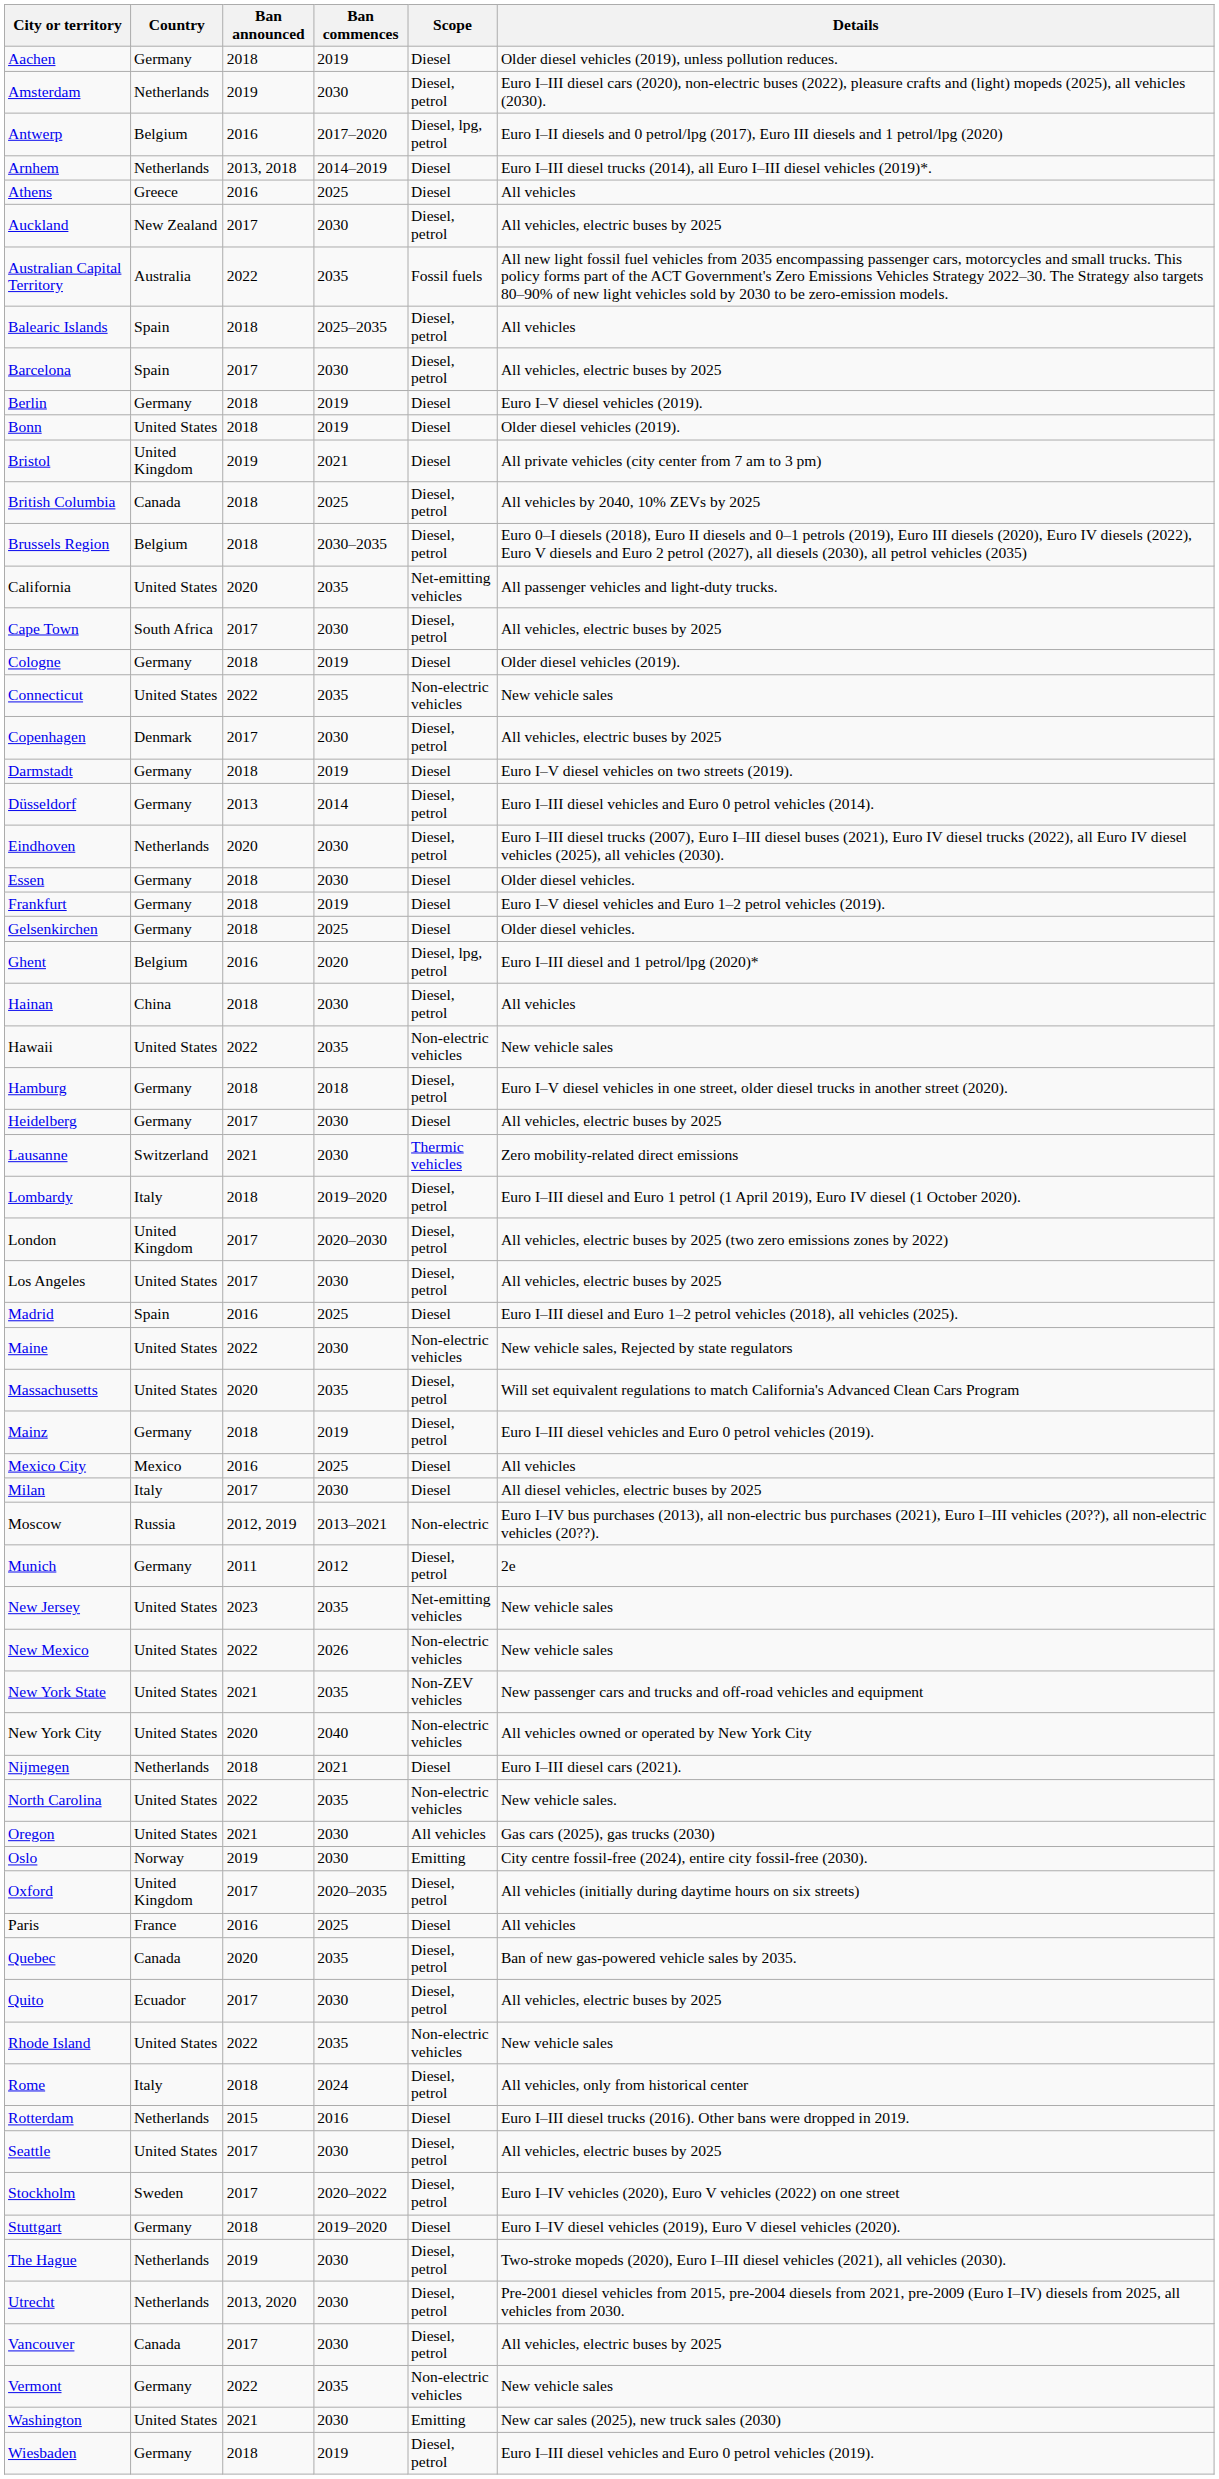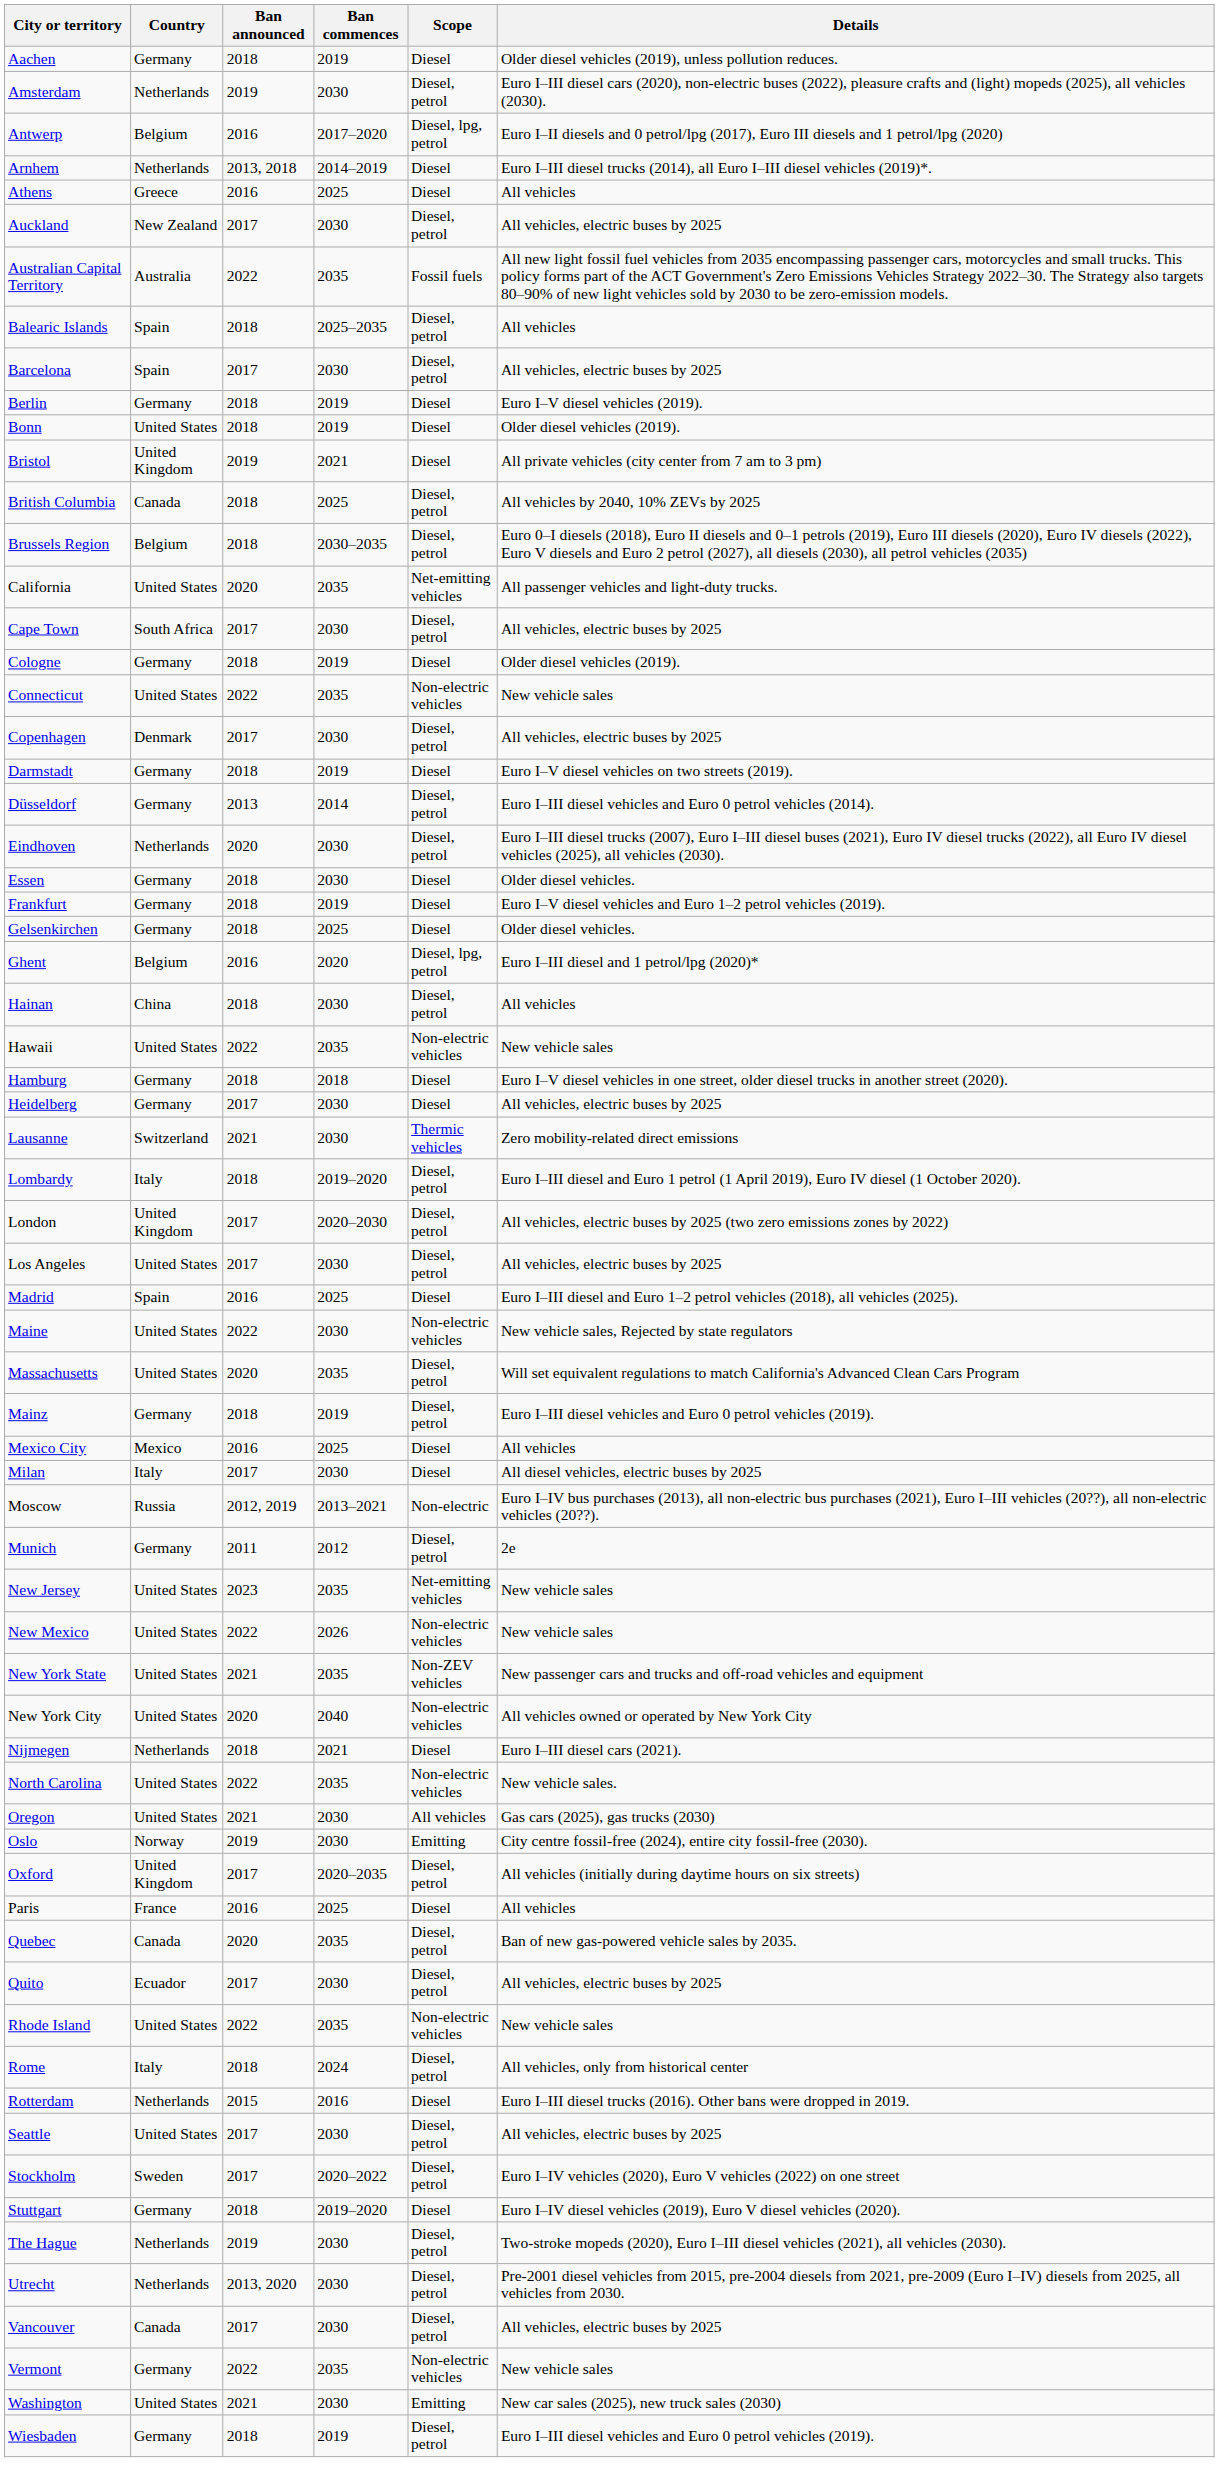 <table class="wikitable sortable">
 <tr>
 <th>City or territory</th>
 <th>Country</th>
 <th>Ban announced</th>
 <th>Ban commences</th>
 <th>Scope</th>
 <th>Details</th>
 </tr>
 <tr>
 <td><a href='#'>Aachen</a></td>
 <td>Germany</td>
 <td>2018</td>
 <td>2019</td>
 <td>Diesel</td>
 <td>Older diesel vehicles (2019), unless pollution reduces.</td>
 </tr>
 <tr>
 <td><a href='#'>Amsterdam</a></td>
 <td>Netherlands</td>
 <td>2019</td>
 <td>2030</td>
 <td>Diesel, petrol</td>
 <td>Euro I–III diesel cars (2020), non-electric buses (2022), pleasure crafts and (light) mopeds (2025), all vehicles (2030).</td>
 </tr>
 <tr>
 <td><a href='#'>Antwerp</a></td>
 <td>Belgium</td>
 <td>2016</td>
 <td>2017–2020</td>
 <td>Diesel, lpg, petrol</td>
 <td>Euro I–II diesels and 0 petrol/lpg (2017), Euro III diesels and 1 petrol/lpg (2020)</td>
 </tr>
 <tr>
 <td><a href='#'>Arnhem</a></td>
 <td>Netherlands</td>
 <td>2013, 2018</td>
 <td>2014–2019</td>
 <td>Diesel</td>
 <td>Euro I–III diesel trucks (2014), all Euro I–III diesel vehicles (2019)*.</td>
 </tr>
 <tr>
 <td><a href='#'>Athens</a></td>
 <td>Greece</td>
 <td>2016</td>
 <td>2025</td>
 <td>Diesel</td>
 <td>All vehicles</td>
 </tr>
 <tr>
 <td><a href='#'>Auckland</a></td>
 <td>New Zealand</td>
 <td>2017</td>
 <td>2030</td>
 <td>Diesel, petrol</td>
 <td>All vehicles, electric buses by 2025</td>
 </tr>
 <tr>
 <td><a href='#'>Australian Capital Territory</a></td>
 <td>Australia</td>
 <td>2022</td>
 <td>2035</td>
 <td>Fossil fuels</td>
 <td>All new light fossil fuel vehicles from 2035 encompassing passenger cars, motorcycles and small trucks. This policy forms part of the ACT Government's Zero Emissions Vehicles Strategy 2022–30. The Strategy also targets 80–90% of new light vehicles sold by 2030 to be zero-emission models.</td>
 </tr>
 <tr>
 <td><a href='#'>Balearic Islands</a></td>
 <td>Spain</td>
 <td>2018</td>
 <td>2025–2035</td>
 <td>Diesel, petrol</td>
 <td>All vehicles</td>
 </tr>
 <tr>
 <td><a href='#'>Barcelona</a></td>
 <td>Spain</td>
 <td>2017</td>
 <td>2030</td>
 <td>Diesel, petrol</td>
 <td>All vehicles, electric buses by 2025</td>
 </tr>
 <tr>
 <td><a href='#'>Berlin</a></td>
 <td>Germany</td>
 <td>2018</td>
 <td>2019</td>
 <td>Diesel</td>
 <td>Euro I–V diesel vehicles (2019).</td>
 </tr>
 <tr>
 <td><a href='#'>Bonn</a></td>
 <td>United States</td>
 <td>2018</td>
 <td>2019</td>
 <td>Diesel</td>
 <td>Older diesel vehicles (2019).</td>
 </tr>
 <tr>
 <td><a href='#'>Bristol</a></td>
 <td>United Kingdom</td>
 <td>2019</td>
 <td>2021</td>
 <td>Diesel</td>
 <td>All private vehicles (city center from 7 am to 3 pm)</td>
 </tr>
 <tr>
 <td><a href='#'>British Columbia</a></td>
 <td>Canada</td>
 <td>2018</td>
 <td>2025</td>
 <td>Diesel, petrol</td>
 <td>All vehicles by 2040, 10% ZEVs by 2025</td>
 </tr>
 <tr>
 <td><a href='#'>Brussels Region</a></td>
 <td>Belgium</td>
 <td>2018</td>
 <td>2030–2035</td>
 <td>Diesel, petrol</td>
 <td>Euro 0–I diesels (2018), Euro II diesels and 0–1 petrols (2019), Euro III diesels (2020), Euro IV diesels (2022), Euro V diesels and Euro 2 petrol (2027), all diesels (2030), all petrol vehicles (2035)</td>
 </tr>
 <tr>
 <td>California</td>
 <td>United States</td>
 <td>2020</td>
 <td>2035</td>
 <td>Net-emitting vehicles</td>
 <td>All passenger vehicles and light-duty trucks.</td>
 </tr>
 <tr>
 <td><a href='#'>Cape Town</a></td>
 <td>South Africa</td>
 <td>2017</td>
 <td>2030</td>
 <td>Diesel, petrol</td>
 <td>All vehicles, electric buses by 2025</td>
 </tr>
 <tr>
 <td><a href='#'>Cologne</a></td>
 <td>Germany</td>
 <td>2018</td>
 <td>2019</td>
 <td>Diesel</td>
 <td>Older diesel vehicles (2019).</td>
 </tr>
 <tr>
 <td><a href='#'>Connecticut</a></td>
 <td>United States</td>
 <td>2022</td>
 <td>2035</td>
 <td>Non-electric vehicles</td>
 <td>New vehicle sales</td>
 </tr>
 <tr>
 <td><a href='#'>Copenhagen</a></td>
 <td>Denmark</td>
 <td>2017</td>
 <td>2030</td>
 <td>Diesel, petrol</td>
 <td>All vehicles, electric buses by 2025</td>
 </tr>
 <tr>
 <td><a href='#'>Darmstadt</a></td>
 <td>Germany</td>
 <td>2018</td>
 <td>2019</td>
 <td>Diesel</td>
 <td>Euro I–V diesel vehicles on two streets (2019).</td>
 </tr>
 <tr>
 <td><a href='#'>Düsseldorf</a></td>
 <td>Germany</td>
 <td>2013</td>
 <td>2014</td>
 <td>Diesel, petrol</td>
 <td>Euro I–III diesel vehicles and Euro 0 petrol vehicles (2014).</td>
 </tr>
 <tr>
 <td><a href='#'>Eindhoven</a></td>
 <td>Netherlands</td>
 <td>2020</td>
 <td>2030</td>
 <td>Diesel, petrol</td>
 <td>Euro I–III diesel trucks (2007), Euro I–III diesel buses (2021), Euro IV diesel trucks (2022), all Euro IV diesel vehicles (2025), all vehicles (2030).</td>
 </tr>
 <tr>
 <td><a href='#'>Essen</a></td>
 <td>Germany</td>
 <td>2018</td>
 <td>2030</td>
 <td>Diesel</td>
 <td>Older diesel vehicles.</td>
 </tr>
 <tr>
 <td><a href='#'>Frankfurt</a></td>
 <td>Germany</td>
 <td>2018</td>
 <td>2019</td>
 <td>Diesel</td>
 <td>Euro I–V diesel vehicles and Euro 1–2 petrol vehicles (2019).</td>
 </tr>
 <tr>
 <td><a href='#'>Gelsenkirchen</a></td>
 <td>Germany</td>
 <td>2018</td>
 <td>2025</td>
 <td>Diesel</td>
 <td>Older diesel vehicles.</td>
 </tr>
 <tr>
 <td><a href='#'>Ghent</a></td>
 <td>Belgium</td>
 <td>2016</td>
 <td>2020</td>
 <td>Diesel, lpg, petrol</td>
 <td>Euro I–III diesel and 1 petrol/lpg (2020)*</td>
 </tr>
 <tr>
 <td><a href='#'>Hainan</a></td>
 <td>China</td>
 <td>2018</td>
 <td>2030</td>
 <td>Diesel, petrol</td>
 <td>All vehicles</td>
 </tr>
 <tr>
 <td>Hawaii</td>
 <td>United States</td>
 <td>2022</td>
 <td>2035</td>
 <td>Non-electric vehicles</td>
 <td>New vehicle sales</td>
 </tr>
 <tr>
 <td><a href='#'>Hamburg</a></td>
 <td>Germany</td>
 <td>2018</td>
 <td>2018</td>
-<td>Diesel, petrol</td>
+<td>Diesel</td>
 <td>Euro I–V diesel vehicles in one street, older diesel trucks in another street (2020).</td>
 </tr>
 <tr>
 <td><a href='#'>Heidelberg</a></td>
 <td>Germany</td>
 <td>2017</td>
 <td>2030</td>
 <td>Diesel</td>
 <td>All vehicles, electric buses by 2025</td>
 </tr>
 <tr>
 <td><a href='#'>Lausanne</a></td>
 <td>Switzerland</td>
 <td>2021</td>
 <td>2030</td>
 <td><a href='#'>Thermic vehicles</a></td>
 <td>Zero mobility-related direct emissions</td>
 </tr>
 <tr>
 <td><a href='#'>Lombardy</a></td>
 <td>Italy</td>
 <td>2018</td>
 <td>2019–2020</td>
 <td>Diesel, petrol</td>
 <td>Euro I–III diesel and Euro 1 petrol (1 April 2019), Euro IV diesel (1 October 2020).</td>
 </tr>
 <tr>
 <td>London</td>
 <td>United Kingdom</td>
 <td>2017</td>
 <td>2020–2030</td>
 <td>Diesel, petrol</td>
 <td>All vehicles, electric buses by 2025 (two zero emissions zones by 2022)</td>
 </tr>
 <tr>
 <td>Los Angeles</td>
 <td>United States</td>
 <td>2017</td>
 <td>2030</td>
 <td>Diesel, petrol</td>
 <td>All vehicles, electric buses by 2025</td>
 </tr>
 <tr>
 <td><a href='#'>Madrid</a></td>
 <td>Spain</td>
 <td>2016</td>
 <td>2025</td>
 <td>Diesel</td>
 <td>Euro I–III diesel and Euro 1–2 petrol vehicles (2018), all vehicles (2025).</td>
 </tr>
 <tr>
 <td><a href='#'>Maine</a></td>
 <td>United States</td>
 <td>2022</td>
 <td>2030</td>
 <td>Non-electric vehicles</td>
 <td>New vehicle sales, Rejected by state regulators</td>
 </tr>
 <tr>
 <td><a href='#'>Massachusetts</a></td>
 <td>United States</td>
 <td>2020</td>
 <td>2035</td>
 <td>Diesel, petrol</td>
 <td>Will set equivalent regulations to match California's Advanced Clean Cars Program</td>
 </tr>
 <tr>
 <td><a href='#'>Mainz</a></td>
 <td>Germany</td>
 <td>2018</td>
 <td>2019</td>
 <td>Diesel, petrol</td>
 <td>Euro I–III diesel vehicles and Euro 0 petrol vehicles (2019).</td>
 </tr>
 <tr>
 <td><a href='#'>Mexico City</a></td>
 <td>Mexico</td>
 <td>2016</td>
 <td>2025</td>
 <td>Diesel</td>
 <td>All vehicles</td>
 </tr>
 <tr>
 <td><a href='#'>Milan</a></td>
 <td>Italy</td>
 <td>2017</td>
 <td>2030</td>
 <td>Diesel</td>
 <td>All diesel vehicles, electric buses by 2025</td>
 </tr>
 <tr>
 <td>Moscow</td>
 <td>Russia</td>
 <td>2012, 2019</td>
 <td>2013–2021</td>
 <td>Non-electric</td>
 <td>Euro I–IV bus purchases (2013), all non-electric bus purchases (2021), Euro I–III vehicles (20??), all non-electric vehicles (20??).</td>
 </tr>
 <tr>
 <td><a href='#'>Munich</a></td>
 <td>Germany</td>
 <td>2011</td>
 <td>2012</td>
 <td>Diesel, petrol</td>
 <td>2e</td>
 </tr>
 <tr>
 <td><a href='#'>New Jersey</a></td>
 <td>United States</td>
 <td>2023</td>
 <td>2035</td>
 <td>Net-emitting vehicles</td>
 <td>New vehicle sales</td>
 </tr>
 <tr>
 <td><a href='#'>New Mexico</a></td>
 <td>United States</td>
 <td>2022</td>
 <td>2026</td>
 <td>Non-electric vehicles</td>
 <td>New vehicle sales</td>
 </tr>
 <tr>
 <td><a href='#'>New York State</a></td>
 <td>United States</td>
 <td>2021</td>
 <td>2035</td>
 <td>Non-ZEV vehicles</td>
 <td>New passenger cars and trucks and off-road vehicles and equipment</td>
 </tr>
 <tr>
 <td>New York City</td>
 <td>United States</td>
 <td>2020</td>
 <td>2040</td>
 <td>Non-electric vehicles</td>
 <td>All vehicles owned or operated by New York City</td>
 </tr>
 <tr>
 <td><a href='#'>Nijmegen</a></td>
 <td>Netherlands</td>
 <td>2018</td>
 <td>2021</td>
 <td>Diesel</td>
 <td>Euro I–III diesel cars (2021).</td>
 </tr>
 <tr>
 <td><a href='#'>North Carolina</a></td>
 <td>United States</td>
 <td>2022</td>
 <td>2035</td>
 <td>Non-electric vehicles</td>
 <td>New vehicle sales.</td>
 </tr>
 <tr>
 <td><a href='#'>Oregon</a></td>
 <td>United States</td>
 <td>2021</td>
 <td>2030</td>
 <td>All vehicles</td>
 <td>Gas cars (2025), gas trucks (2030)</td>
 </tr>
 <tr>
 <td><a href='#'>Oslo</a></td>
 <td>Norway</td>
 <td>2019</td>
 <td>2030</td>
 <td>Emitting</td>
 <td>City centre fossil-free (2024), entire city fossil-free (2030).</td>
 </tr>
 <tr>
 <td><a href='#'>Oxford</a></td>
 <td>United Kingdom</td>
 <td>2017</td>
 <td>2020–2035</td>
 <td>Diesel, petrol</td>
 <td>All vehicles (initially during daytime hours on six streets)</td>
 </tr>
 <tr>
 <td>Paris</td>
 <td>France</td>
 <td>2016</td>
 <td>2025</td>
 <td>Diesel</td>
 <td>All vehicles</td>
 </tr>
 <tr>
 <td><a href='#'>Quebec</a></td>
 <td>Canada</td>
 <td>2020</td>
 <td>2035</td>
 <td>Diesel, petrol</td>
 <td>Ban of new gas-powered vehicle sales by 2035.</td>
 </tr>
 <tr>
 <td><a href='#'>Quito</a></td>
 <td>Ecuador</td>
 <td>2017</td>
 <td>2030</td>
 <td>Diesel, petrol</td>
 <td>All vehicles, electric buses by 2025</td>
 </tr>
 <tr>
 <td><a href='#'>Rhode Island</a></td>
 <td>United States</td>
 <td>2022</td>
 <td>2035</td>
 <td>Non-electric vehicles</td>
 <td>New vehicle sales</td>
 </tr>
 <tr>
 <td><a href='#'>Rome</a></td>
 <td>Italy</td>
 <td>2018</td>
 <td>2024</td>
 <td>Diesel, petrol</td>
 <td>All vehicles, only from historical center</td>
 </tr>
 <tr>
 <td><a href='#'>Rotterdam</a></td>
 <td>Netherlands</td>
 <td>2015</td>
 <td>2016</td>
 <td>Diesel</td>
 <td>Euro I–III diesel trucks (2016). Other bans were dropped in 2019.</td>
 </tr>
 <tr>
 <td><a href='#'>Seattle</a></td>
 <td>United States</td>
 <td>2017</td>
 <td>2030</td>
 <td>Diesel, petrol</td>
 <td>All vehicles, electric buses by 2025</td>
 </tr>
 <tr>
 <td><a href='#'>Stockholm</a></td>
 <td>Sweden</td>
 <td>2017</td>
 <td>2020–2022</td>
 <td>Diesel, petrol</td>
 <td>Euro I–IV vehicles (2020), Euro V vehicles (2022) on one street</td>
 </tr>
 <tr>
 <td><a href='#'>Stuttgart</a></td>
 <td>Germany</td>
 <td>2018</td>
 <td>2019–2020</td>
 <td>Diesel</td>
 <td>Euro I–IV diesel vehicles (2019), Euro V diesel vehicles (2020).</td>
 </tr>
 <tr>
 <td><a href='#'>The Hague</a></td>
 <td>Netherlands</td>
 <td>2019</td>
 <td>2030</td>
 <td>Diesel, petrol</td>
 <td>Two-stroke mopeds (2020), Euro I–III diesel vehicles (2021), all vehicles (2030).</td>
 </tr>
 <tr>
 <td><a href='#'>Utrecht</a></td>
 <td>Netherlands</td>
 <td>2013, 2020</td>
 <td>2030</td>
 <td>Diesel, petrol</td>
 <td>Pre-2001 diesel vehicles from 2015, pre-2004 diesels from 2021, pre-2009 (Euro I–IV) diesels from 2025, all vehicles from 2030.</td>
 </tr>
 <tr>
 <td><a href='#'>Vancouver</a></td>
 <td>Canada</td>
 <td>2017</td>
 <td>2030</td>
 <td>Diesel, petrol</td>
 <td>All vehicles, electric buses by 2025</td>
 </tr>
 <tr>
 <td><a href='#'>Vermont</a></td>
 <td>Germany</td>
 <td>2022</td>
 <td>2035</td>
 <td>Non-electric vehicles</td>
 <td>New vehicle sales</td>
 </tr>
 <tr>
 <td><a href='#'>Washington</a></td>
 <td>United States</td>
 <td>2021</td>
 <td>2030</td>
 <td>Emitting</td>
 <td>New car sales (2025), new truck sales (2030)</td>
 </tr>
 <tr>
 <td><a href='#'>Wiesbaden</a></td>
 <td>Germany</td>
 <td>2018</td>
 <td>2019</td>
 <td>Diesel, petrol</td>
 <td>Euro I–III diesel vehicles and Euro 0 petrol vehicles (2019).</td>
 </tr>
 </table>
